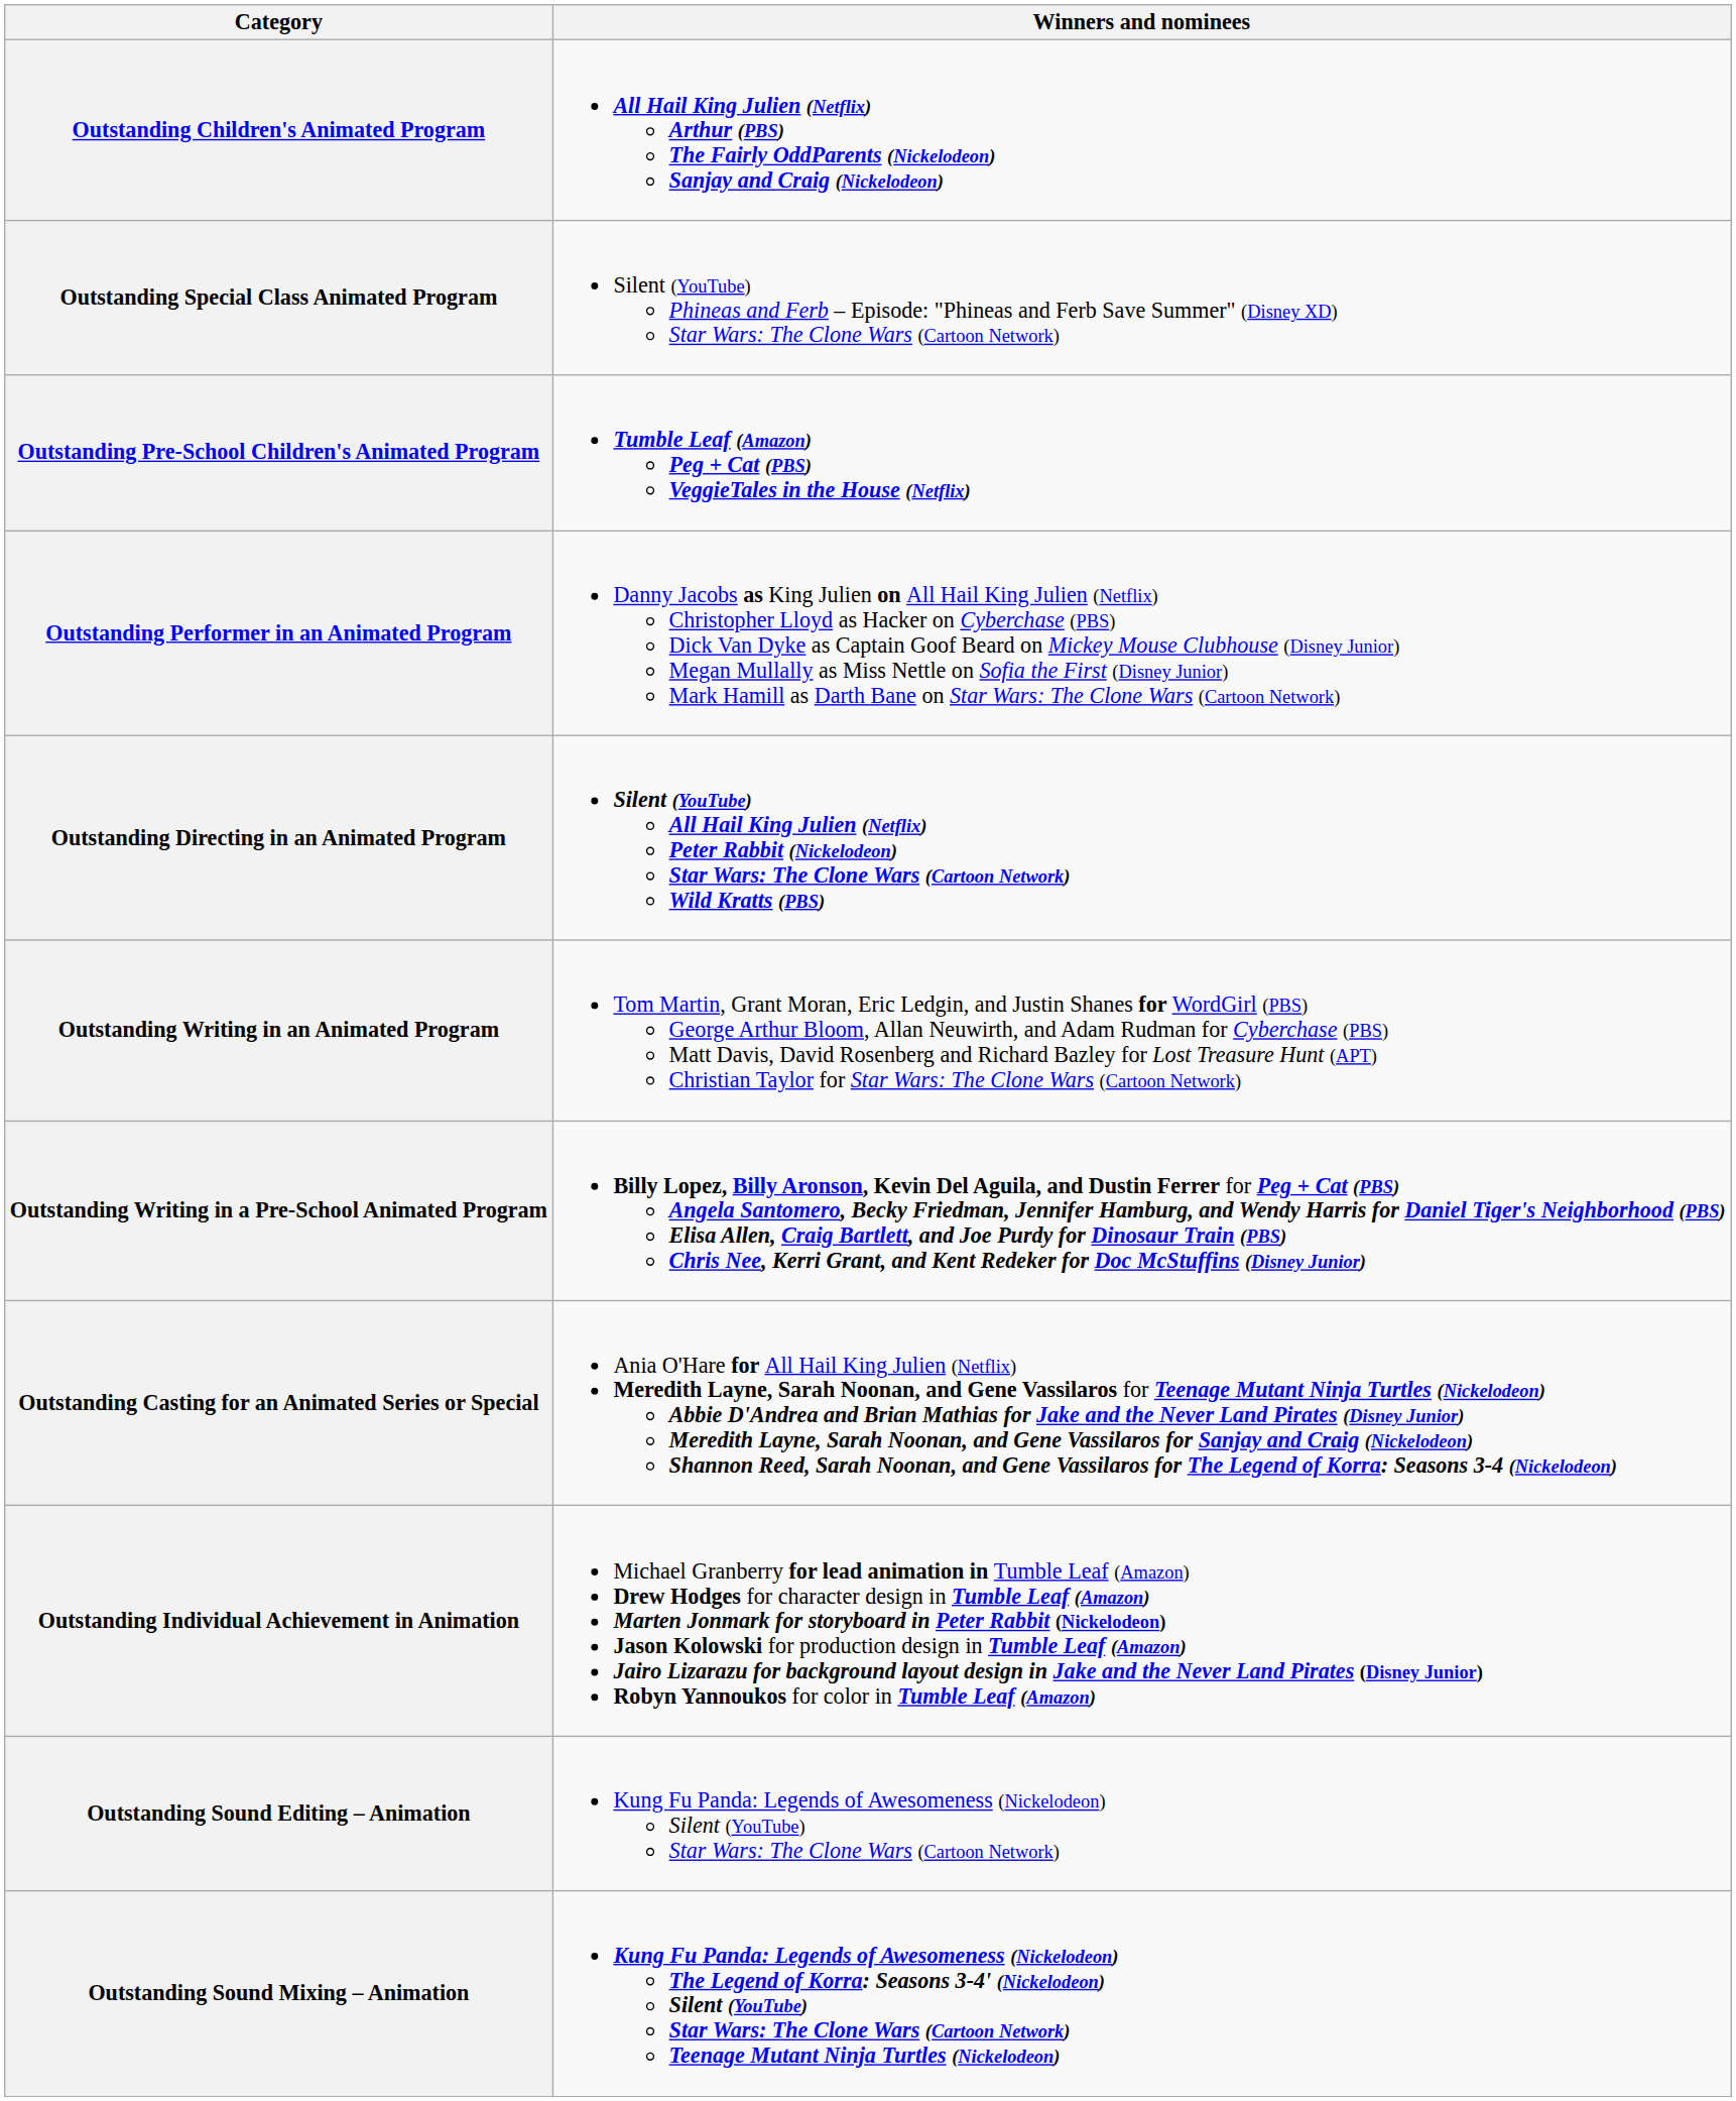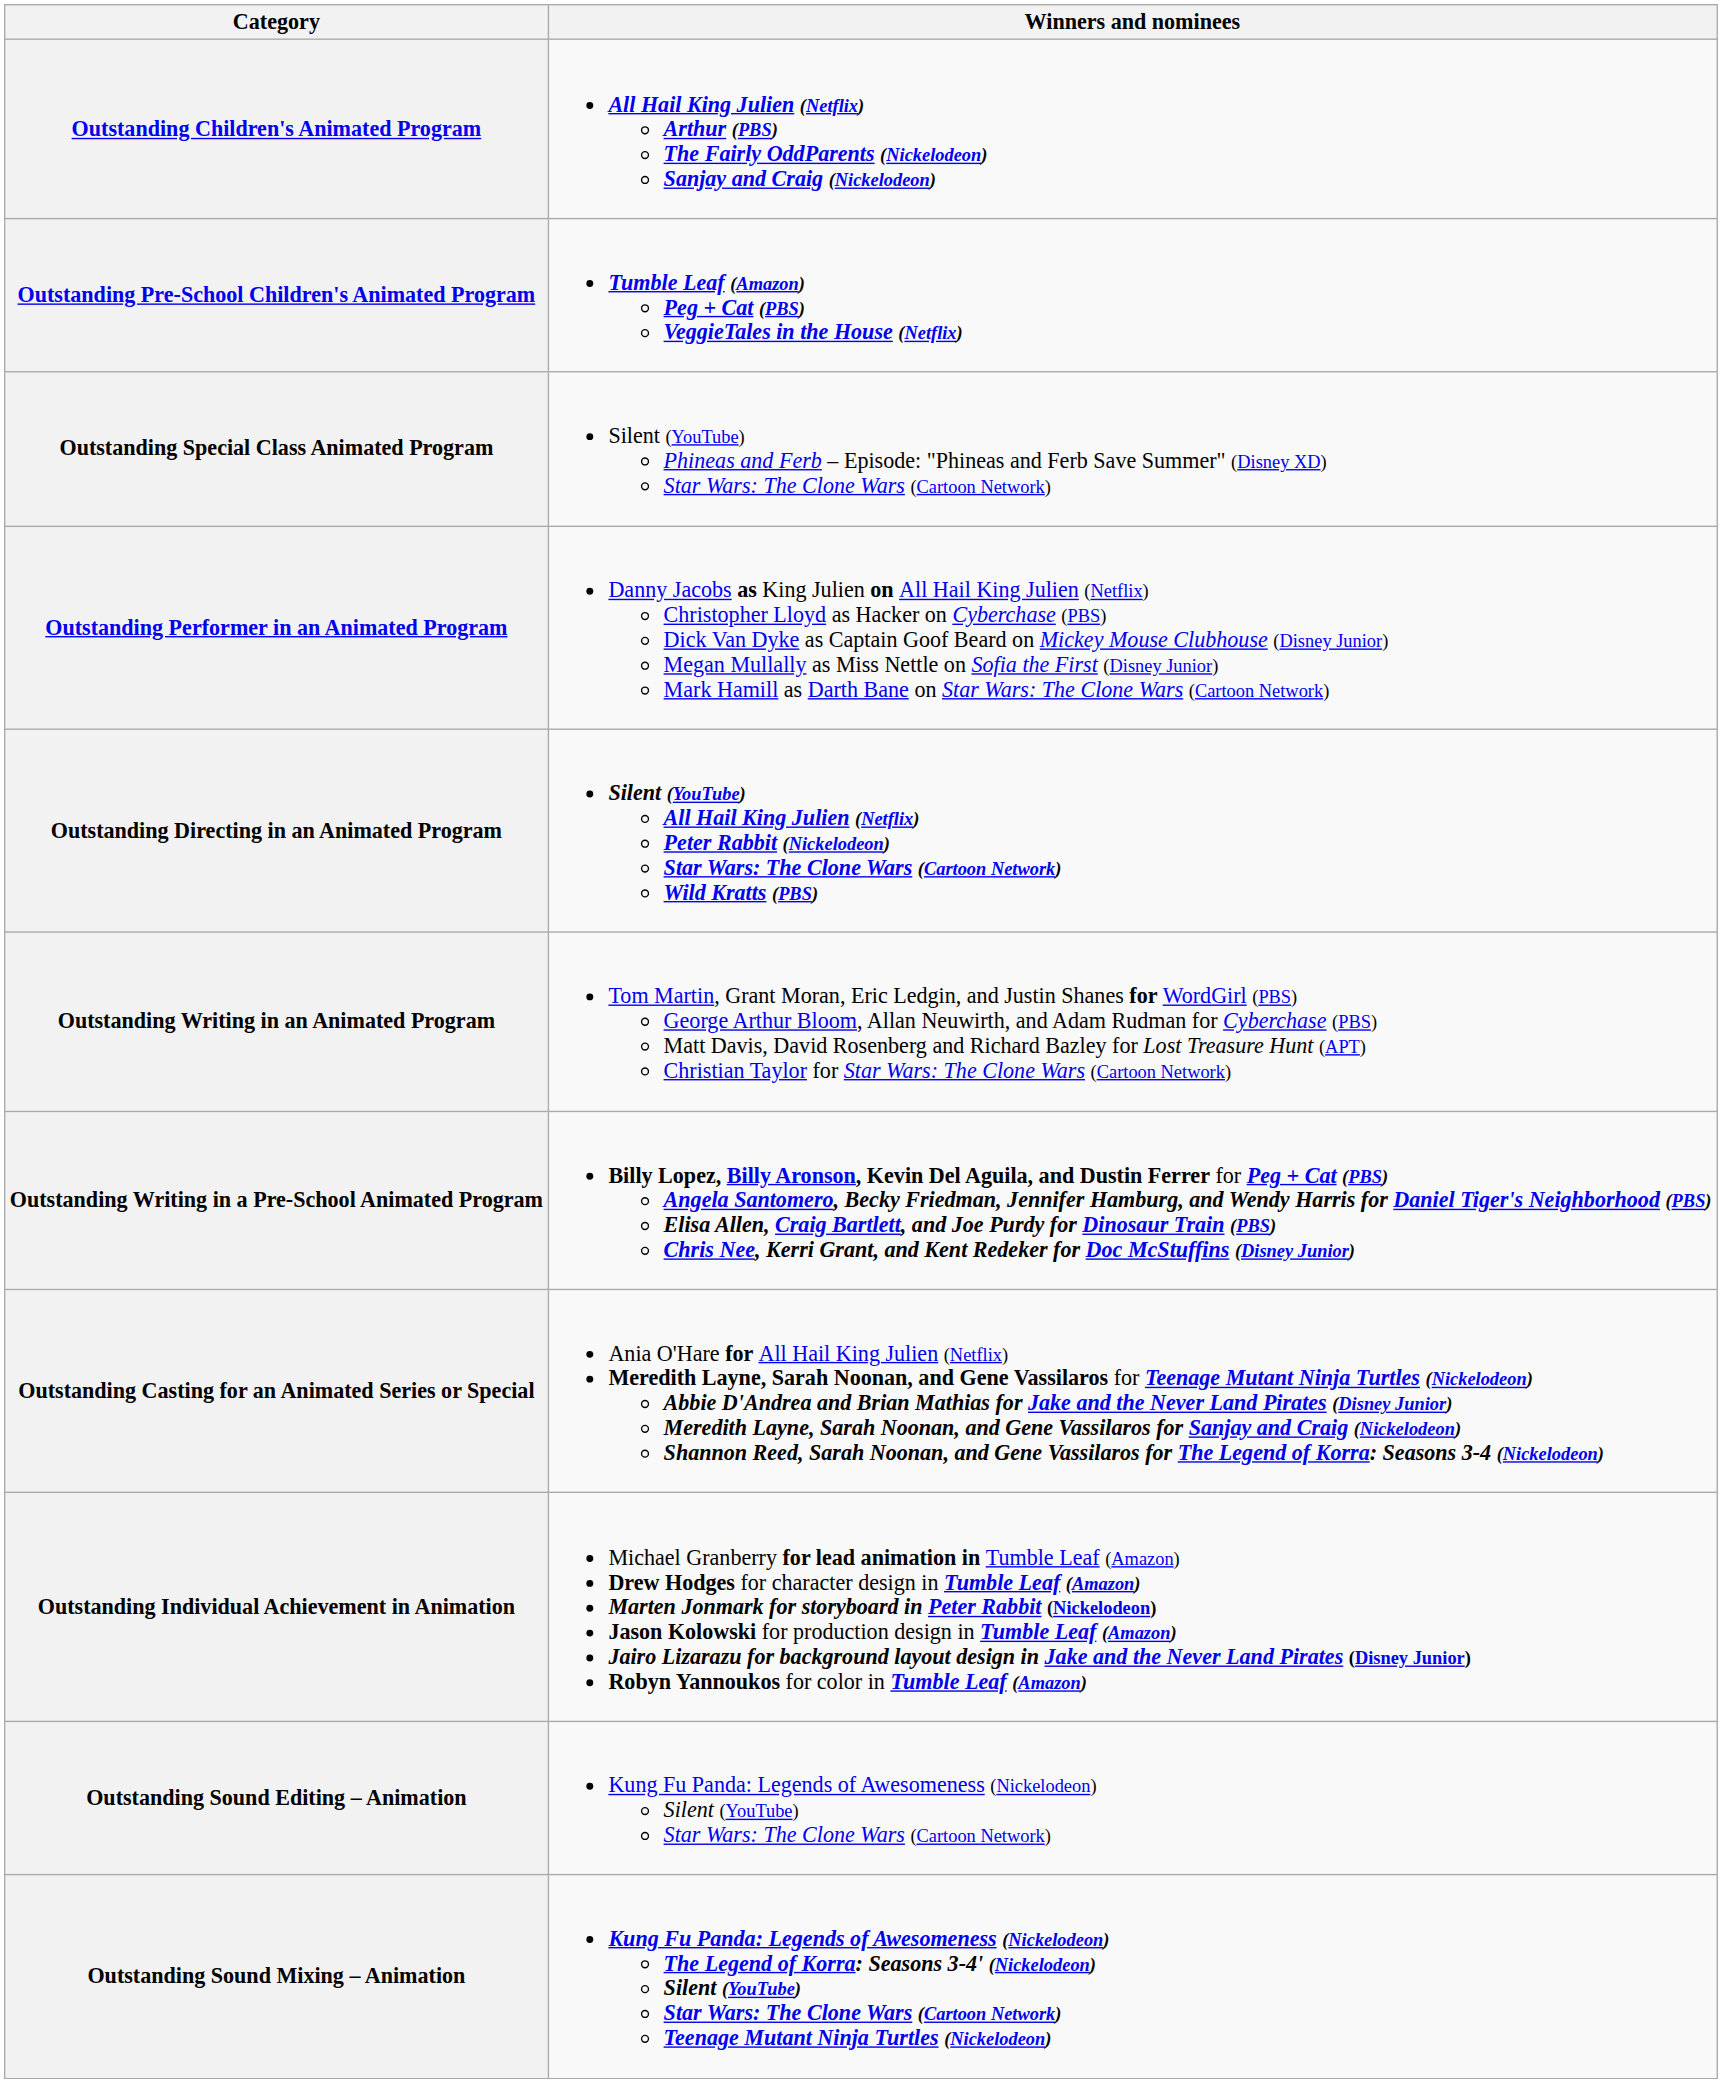 <table class="wikitable sortable">
 <tr>
 <th scope="col">Category</th>
 <th scope="col">Winners and nominees</th>
 </tr>
 <tr>
 <th scope="row"><a href='#'>Outstanding Children's Animated Program</a></th>
 <td><br><ul><li><strong><em><a href='#'>All Hail King Julien</a><em> <small>(<a href='#'>Netflix</a>)</small><strong><ul><li></em><a href='#'>Arthur</a><em> <small>(<a href='#'>PBS</a>)</small></li><li></em><a href='#'>The Fairly OddParents</a><em> <small>(<a href='#'>Nickelodeon</a>)</small></li><li></em><a href='#'>Sanjay and Craig</a><em> <small>(<a href='#'>Nickelodeon</a>)</small></li></ul></li></ul></td>
 </tr>
 <tr>
+<th scope="row"><a href='#'>Outstanding Pre-School Children's Animated Program</a></th>
+<td><br><ul><li><strong><em><a href='#'>Tumble Leaf</a><em> <small>(<a href='#'>Amazon</a>)</small><strong><ul><li></em><a href='#'>Peg + Cat</a><em> <small>(<a href='#'>PBS</a>)</small></li><li></em><a href='#'>VeggieTales in the House</a><em> <small>(<a href='#'>Netflix</a>)</small></li></ul></li></ul></td>
+</tr>
+<tr>
 <th scope="row">Outstanding Special Class Animated Program</th>
 <td><br><ul><li></em></strong>Silent</em> <small>(<a href='#'>YouTube</a>)</small></strong><ul><li><em><a href='#'>Phineas and Ferb</a></em> – Episode: "Phineas and Ferb Save Summer" <small>(<a href='#'>Disney XD</a>)</small></li><li><em><a href='#'>Star Wars: The Clone Wars</a></em> <small>(<a href='#'>Cartoon Network</a>)</small></li></ul></li></ul></td>
-</tr>
-<tr>
-<th scope="row"><a href='#'>Outstanding Pre-School Children's Animated Program</a></th>
-<td><br><ul><li><strong><em><a href='#'>Tumble Leaf</a><em> <small>(<a href='#'>Amazon</a>)</small><strong><ul><li></em><a href='#'>Peg + Cat</a><em> <small>(<a href='#'>PBS</a>)</small></li><li></em><a href='#'>VeggieTales in the House</a><em> <small>(<a href='#'>Netflix</a>)</small></li></ul></li></ul></td>
 </tr>
 <tr>
 <th scope="row"><a href='#'>Outstanding Performer in an Animated Program</a></th>
 <td><br><ul><li></strong><a href='#'>Danny Jacobs</a><strong> as </strong>King Julien<strong> on </em></strong><a href='#'>All Hail King Julien</a></em> <small>(<a href='#'>Netflix</a>)</small></strong><ul><li><a href='#'>Christopher Lloyd</a> as Hacker on <em><a href='#'>Cyberchase</a></em> <small>(<a href='#'>PBS</a>)</small></li><li><a href='#'>Dick Van Dyke</a> as Captain Goof Beard on <em><a href='#'>Mickey Mouse Clubhouse</a></em> <small>(<a href='#'>Disney Junior</a>)</small></li><li><a href='#'>Megan Mullally</a> as Miss Nettle on <em><a href='#'>Sofia the First</a></em> <small>(<a href='#'>Disney Junior</a>)</small></li><li><a href='#'>Mark Hamill</a> as <a href='#'>Darth Bane</a> on <em><a href='#'>Star Wars: The Clone Wars</a></em> <small>(<a href='#'>Cartoon Network</a>)</small></li></ul></li></ul></td>
 </tr>
 <tr>
 <th scope="row">Outstanding Directing in an Animated Program</th>
 <td><br><ul><li><strong><em>Silent<em> <small>(<a href='#'>YouTube</a>)</small><strong><ul><li></em><a href='#'>All Hail King Julien</a><em> <small>(<a href='#'>Netflix</a>)</small></li><li></em><a href='#'>Peter Rabbit</a><em> <small>(<a href='#'>Nickelodeon</a>)</small></li><li></em><a href='#'>Star Wars: The Clone Wars</a><em> <small>(<a href='#'>Cartoon Network</a>)</small></li><li></em><a href='#'>Wild Kratts</a><em> <small>(<a href='#'>PBS</a>)</small></li></ul></li></ul></td>
 </tr>
 <tr>
 <th scope="row">Outstanding Writing in an Animated Program</th>
 <td><br><ul><li></strong><a href='#'>Tom Martin</a>, Grant Moran, Eric Ledgin, and Justin Shanes<strong> for </em></strong><a href='#'>WordGirl</a></em> <small>(<a href='#'>PBS</a>)</small></strong><ul><li><a href='#'>George Arthur Bloom</a>, Allan Neuwirth, and Adam Rudman for <em><a href='#'>Cyberchase</a></em> <small>(<a href='#'>PBS</a>)</small></li><li>Matt Davis, David Rosenberg and Richard Bazley for <em>Lost Treasure Hunt</em> <small>(<a href='#'>APT</a>)</small></li><li><a href='#'>Christian Taylor</a> for <em><a href='#'>Star Wars: The Clone Wars</a></em> <small>(<a href='#'>Cartoon Network</a>)</small></li></ul></li></ul></td>
 </tr>
 <tr>
 <th scope="row">Outstanding Writing in a Pre-School Animated Program</th>
 <td><br><ul><li><strong>Billy Lopez, <a href='#'>Billy Aronson</a>, Kevin Del Aguila, and Dustin Ferrer</strong> for <strong><em><a href='#'>Peg + Cat</a><em> <small>(<a href='#'>PBS</a>)</small><strong><ul><li><a href='#'>Angela Santomero</a>, Becky Friedman, Jennifer Hamburg, and Wendy Harris for </em><a href='#'>Daniel Tiger's Neighborhood</a><em> <small>(<a href='#'>PBS</a>)</small></li><li>Elisa Allen, <a href='#'>Craig Bartlett</a>, and Joe Purdy for </em><a href='#'>Dinosaur Train</a><em> <small>(<a href='#'>PBS</a>)</small></li><li><a href='#'>Chris Nee</a>, Kerri Grant, and Kent Redeker for </em><a href='#'>Doc McStuffins</a><em> <small>(<a href='#'>Disney Junior</a>)</small></li></ul></li></ul></td>
 </tr>
 <tr>
 <th scope="row">Outstanding Casting for an Animated Series or Special</th>
 <td><br><ul><li></strong>Ania O'Hare<strong> for </em></strong><a href='#'>All Hail King Julien</a></em> <small>(<a href='#'>Netflix</a>)</small></strong></li><li><strong>Meredith Layne, Sarah Noonan, and Gene Vassilaros</strong> for <strong><em><a href='#'>Teenage Mutant Ninja Turtles</a><em> <small>(<a href='#'>Nickelodeon</a>)</small><strong><ul><li>Abbie D'Andrea and Brian Mathias for </em><a href='#'>Jake and the Never Land Pirates</a><em> <small>(<a href='#'>Disney Junior</a>)</small></li><li>Meredith Layne, Sarah Noonan, and Gene Vassilaros for </em><a href='#'>Sanjay and Craig</a><em> <small>(<a href='#'>Nickelodeon</a>)</small></li><li>Shannon Reed, Sarah Noonan, and Gene Vassilaros for </em><a href='#'>The Legend of Korra</a>: Seasons 3-4<em> <small>(<a href='#'>Nickelodeon</a>)</small></li></ul></li></ul></td>
 </tr>
 <tr>
 <th scope="row">Outstanding Individual Achievement in Animation</th>
 <td><br><ul><li></strong>Michael Granberry<strong> for lead animation in </em></strong><a href='#'>Tumble Leaf</a></em> <small>(<a href='#'>Amazon</a>)</small></strong></li><li><strong>Drew Hodges</strong> for character design in <strong><em><a href='#'>Tumble Leaf</a><em> <small>(<a href='#'>Amazon</a>)</small><strong></li><li></strong>Marten Jonmark<strong> for storyboard in </em></strong><a href='#'>Peter Rabbit</a></em> <small>(<a href='#'>Nickelodeon</a>)</small></strong></li><li><strong>Jason Kolowski</strong> for production design in <strong><em><a href='#'>Tumble Leaf</a><em> <small>(<a href='#'>Amazon</a>)</small><strong></li><li></strong>Jairo Lizarazu<strong> for background layout design in </em></strong><a href='#'>Jake and the Never Land Pirates</a></em> <small>(<a href='#'>Disney Junior</a>)</small></strong></li><li><strong>Robyn Yannoukos</strong> for color in <strong><em><a href='#'>Tumble Leaf</a><em> <small>(<a href='#'>Amazon</a>)</small><strong></li></ul></td>
 </tr>
 <tr>
 <th scope="row">Outstanding Sound Editing – Animation</th>
 <td><br><ul><li></em></strong><a href='#'>Kung Fu Panda: Legends of Awesomeness</a></em> <small>(<a href='#'>Nickelodeon</a>)</small></strong><ul><li><em>Silent</em> <small>(<a href='#'>YouTube</a>)</small></li><li><em><a href='#'>Star Wars: The Clone Wars</a></em> <small>(<a href='#'>Cartoon Network</a>)</small></li></ul></li></ul></td>
 </tr>
 <tr>
 <th scope="row">Outstanding Sound Mixing – Animation</th>
 <td><br><ul><li><strong><em><a href='#'>Kung Fu Panda: Legends of Awesomeness</a><em> <small>(<a href='#'>Nickelodeon</a>)</small><strong><ul><li></em><a href='#'>The Legend of Korra</a>: Seasons 3-4' <small></strong>(<a href='#'>Nickelodeon</a>)<strong></small></li><li><em>Silent</em> <small>(<a href='#'>YouTube</a>)</small></li><li><em><a href='#'>Star Wars: The Clone Wars</a></em> <small>(<a href='#'>Cartoon Network</a>)</small></li><li><em><a href='#'>Teenage Mutant Ninja Turtles</a></em> <small>(<a href='#'>Nickelodeon</a>)</small></li></ul></li></ul></td>
 </tr>
 <tr>
 </tr>
 </table>
